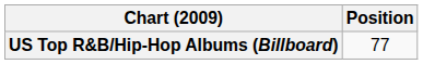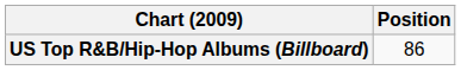 <table class="wikitable plainrowheaders" style="text-align:center">
 <tr>
 <th scope="col">Chart (2009)</th>
 <th scope="col">Position</th>
 </tr>
 <tr>
 <th scope="row">US Top R&B/Hip-Hop Albums (<em>Billboard</em>)</th>
-<td>77</td>
+<td>86</td>
 </tr>
 </table>
